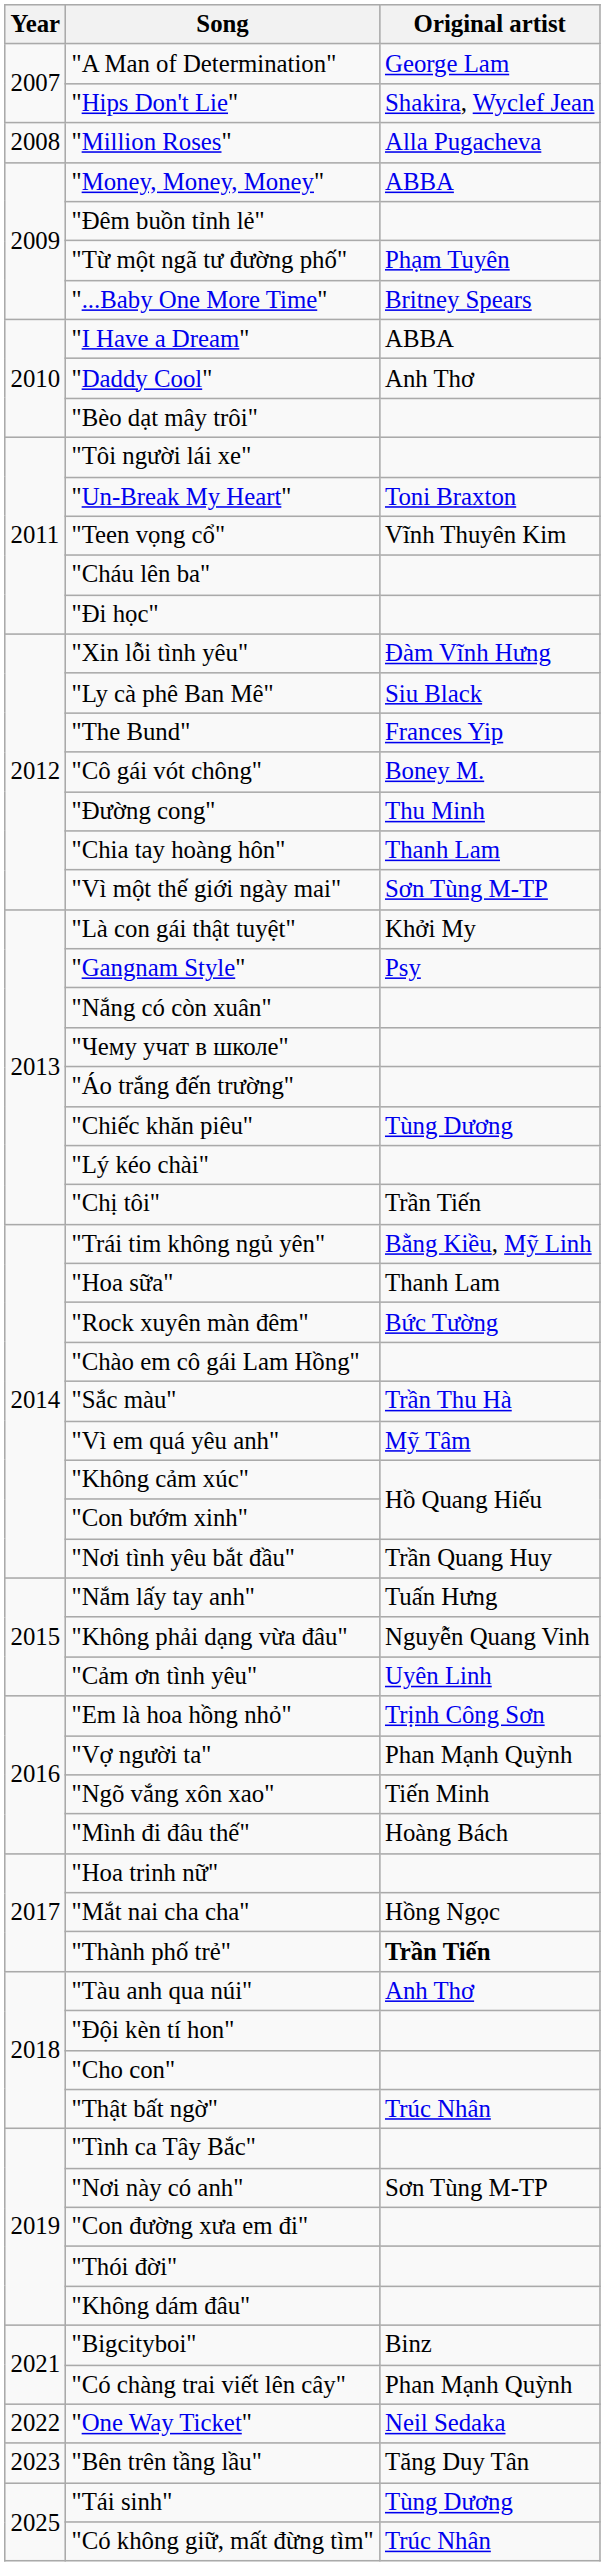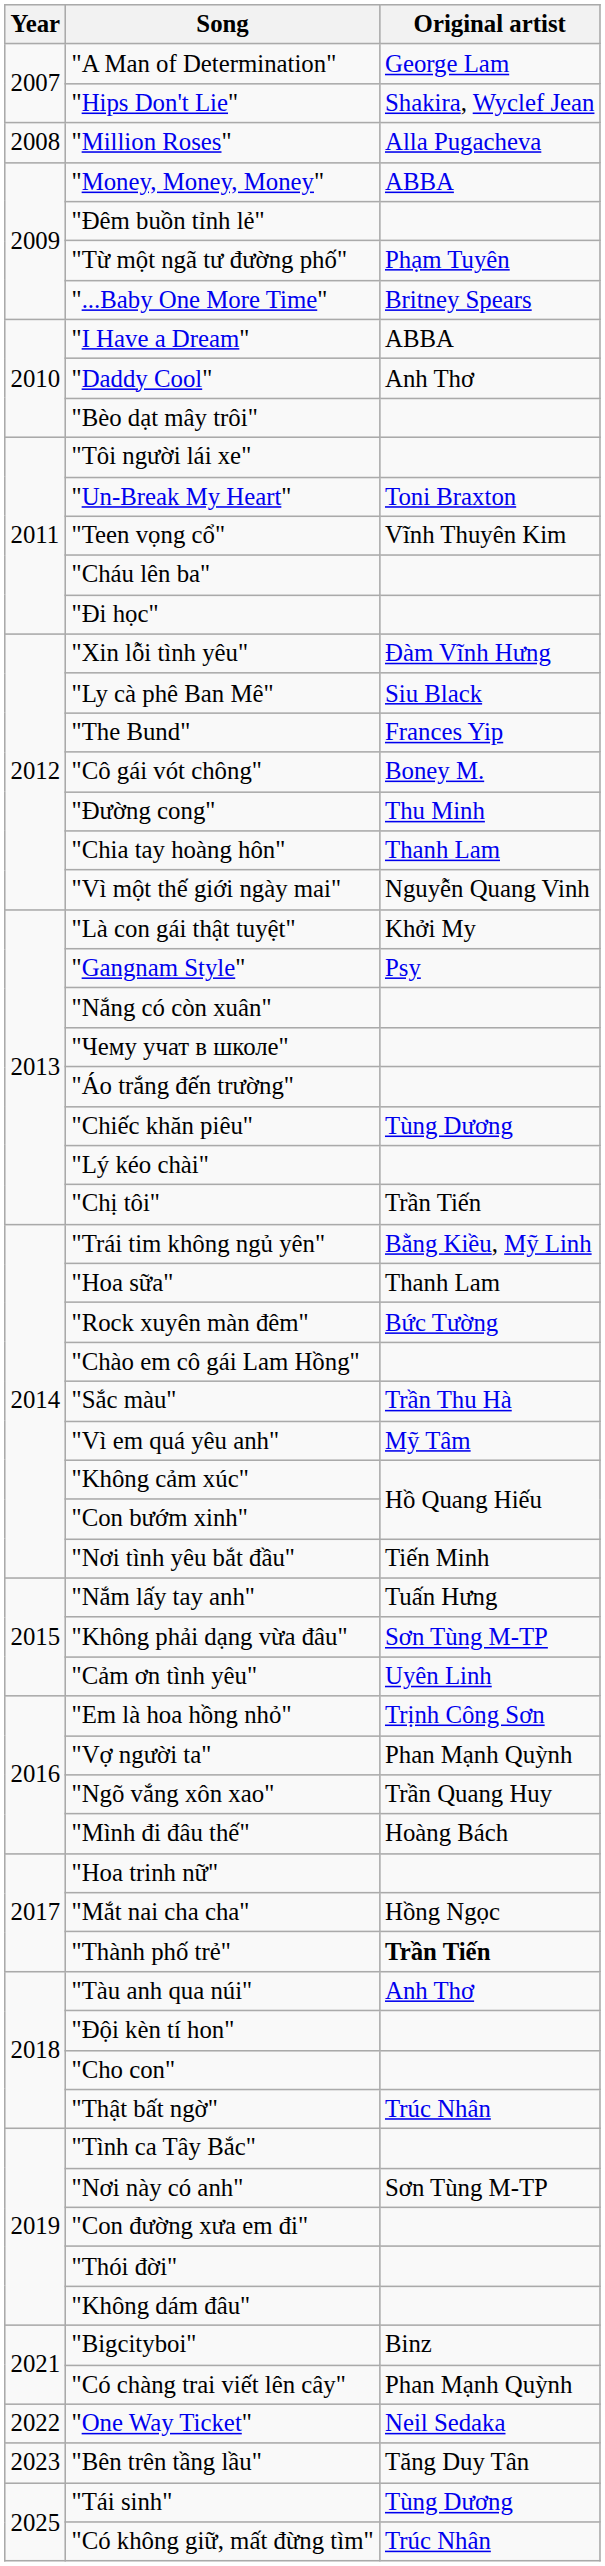 <table class="wikitable">
 <tr>
 <th>Year</th>
 <th>Song</th>
 <th>Original artist</th>
 </tr>
 <tr>
 <td rowspan="2">2007</td>
 <td>"A Man of Determination"</td>
 <td><a href='#'>George Lam</a></td>
 </tr>
 <tr>
 <td>"<a href='#'>Hips Don't Lie</a>"</td>
 <td><a href='#'>Shakira</a>, <a href='#'>Wyclef Jean</a></td>
 </tr>
 <tr>
 <td>2008</td>
 <td>"<a href='#'>Million Roses</a>"</td>
 <td><a href='#'>Alla Pugacheva</a></td>
 </tr>
 <tr>
 <td rowspan="4">2009</td>
 <td>"<a href='#'>Money, Money, Money</a>"</td>
 <td><a href='#'>ABBA</a></td>
 </tr>
 <tr>
 <td>"Đêm buồn tỉnh lẻ"</td>
 <td></td>
 </tr>
 <tr>
 <td>"Từ một ngã tư đường phố"</td>
 <td><a href='#'>Phạm Tuyên</a></td>
 </tr>
 <tr>
 <td>"<a href='#'>...Baby One More Time</a>"</td>
 <td><a href='#'>Britney Spears</a></td>
 </tr>
 <tr>
 <td rowspan="3">2010</td>
 <td>"<a href='#'>I Have a Dream</a>"</td>
 <td>ABBA</td>
 </tr>
 <tr>
 <td>"<a href='#'>Daddy Cool</a>"</td>
 <td>Anh Thơ</td>
 </tr>
 <tr>
 <td>"Bèo dạt mây trôi"</td>
 <td></td>
 </tr>
 <tr>
 <td rowspan="5">2011</td>
 <td>"Tôi người lái xe"</td>
 <td></td>
 </tr>
 <tr>
 <td>"<a href='#'>Un-Break My Heart</a>"</td>
 <td><a href='#'>Toni Braxton</a></td>
 </tr>
 <tr>
 <td>"Teen vọng cổ"</td>
 <td>Vĩnh Thuyên Kim</td>
 </tr>
 <tr>
 <td>"Cháu lên ba"</td>
 <td></td>
 </tr>
 <tr>
 <td>"Đi học"</td>
 <td></td>
 </tr>
 <tr>
 <td rowspan="7">2012</td>
 <td>"Xin lỗi tình yêu"</td>
 <td><a href='#'>Đàm Vĩnh Hưng</a></td>
 </tr>
 <tr>
 <td>"Ly cà phê Ban Mê"</td>
 <td><a href='#'>Siu Black</a></td>
 </tr>
 <tr>
 <td>"The Bund"</td>
 <td><a href='#'>Frances Yip</a></td>
 </tr>
 <tr>
 <td>"Cô gái vót chông"</td>
 <td><a href='#'>Boney M.</a></td>
 </tr>
 <tr>
 <td>"Đường cong"</td>
 <td><a href='#'>Thu Minh</a></td>
 </tr>
 <tr>
 <td>"Chia tay hoàng hôn"</td>
 <td><a href='#'>Thanh Lam</a></td>
 </tr>
 <tr>
 <td>"Vì một thế giới ngày mai"</td>
-<td><a href='#'>Sơn Tùng M-TP</a></td>
+<td>Nguyễn Quang Vinh</td>
 </tr>
 <tr>
 <td rowspan="8">2013</td>
 <td>"Là con gái thật tuyệt"</td>
 <td>Khởi My</td>
 </tr>
 <tr>
 <td>"<a href='#'>Gangnam Style</a>"</td>
 <td><a href='#'>Psy</a></td>
 </tr>
 <tr>
 <td>"Nắng có còn xuân"</td>
 <td></td>
 </tr>
 <tr>
 <td>"Чему учат в школе"</td>
 <td></td>
 </tr>
 <tr>
 <td>"Áo trắng đến trường"</td>
 <td></td>
 </tr>
 <tr>
 <td>"Chiếc khăn piêu"</td>
 <td><a href='#'>Tùng Dương</a></td>
 </tr>
 <tr>
 <td>"Lý kéo chài"</td>
 <td></td>
 </tr>
 <tr>
 <td>"Chị tôi"</td>
 <td>Trần Tiến</td>
 </tr>
 <tr>
 <td rowspan="9">2014</td>
 <td>"Trái tim không ngủ yên"</td>
 <td><a href='#'>Bằng Kiều</a>, <a href='#'>Mỹ Linh</a></td>
 </tr>
 <tr>
 <td>"Hoa sữa"</td>
 <td>Thanh Lam</td>
 </tr>
 <tr>
 <td>"Rock xuyên màn đêm"</td>
 <td><a href='#'>Bức Tường</a></td>
 </tr>
 <tr>
 <td>"Chào em cô gái Lam Hồng"</td>
 <td></td>
 </tr>
 <tr>
 <td>"Sắc màu"</td>
 <td><a href='#'>Trần Thu Hà</a></td>
 </tr>
 <tr>
 <td>"Vì em quá yêu anh"</td>
 <td><a href='#'>Mỹ Tâm</a></td>
 </tr>
 <tr>
 <td>"Không cảm xúc"</td>
 <td rowspan="2">Hồ Quang Hiếu</td>
 </tr>
 <tr>
 <td>"Con bướm xinh"</td>
 </tr>
 <tr>
 <td>"Nơi tình yêu bắt đầu"</td>
-<td>Trần Quang Huy</td>
+<td>Tiến Minh</td>
 </tr>
 <tr>
 <td rowspan="3">2015</td>
 <td>"Nắm lấy tay anh"</td>
 <td>Tuấn Hưng</td>
 </tr>
 <tr>
 <td>"Không phải dạng vừa đâu"</td>
-<td>Nguyễn Quang Vinh</td>
+<td><a href='#'>Sơn Tùng M-TP</a></td>
 </tr>
 <tr>
 <td>"Cảm ơn tình yêu"</td>
 <td><a href='#'>Uyên Linh</a></td>
 </tr>
 <tr>
 <td rowspan="4">2016</td>
 <td>"Em là hoa hồng nhỏ"</td>
 <td><a href='#'>Trịnh Công Sơn</a></td>
 </tr>
 <tr>
 <td>"Vợ người ta"</td>
 <td>Phan Mạnh Quỳnh</td>
 </tr>
 <tr>
 <td>"Ngõ vắng xôn xao"</td>
-<td>Tiến Minh</td>
+<td>Trần Quang Huy</td>
 </tr>
 <tr>
 <td>"Mình đi đâu thế"</td>
 <td>Hoàng Bách</td>
 </tr>
 <tr>
 <td rowspan="3">2017</td>
 <td>"Hoa trinh nữ"</td>
 <td></td>
 </tr>
 <tr>
 <td>"Mắt nai cha cha"</td>
 <td>Hồng Ngọc</td>
 </tr>
 <tr>
 <td>"Thành phố trẻ"</td>
 <td><strong>Trần Tiến</strong></td>
 </tr>
 <tr>
 <td rowspan="4">2018</td>
 <td>"Tàu anh qua núi"</td>
 <td><a href='#'>Anh Thơ</a></td>
 </tr>
 <tr>
 <td>"Đội kèn tí hon"</td>
 <td></td>
 </tr>
 <tr>
 <td>"Cho con"</td>
 <td></td>
 </tr>
 <tr>
 <td>"Thật bất ngờ"</td>
 <td><a href='#'>Trúc Nhân</a></td>
 </tr>
 <tr>
 <td rowspan="5">2019</td>
 <td>"Tình ca Tây Bắc"</td>
 <td></td>
 </tr>
 <tr>
 <td>"Nơi này có anh"</td>
 <td>Sơn Tùng M-TP</td>
 </tr>
 <tr>
 <td>"Con đường xưa em đi"</td>
 <td></td>
 </tr>
 <tr>
 <td>"Thói đời"</td>
 <td></td>
 </tr>
 <tr>
 <td>"Không dám đâu"</td>
 <td></td>
 </tr>
 <tr>
 <td rowspan="2">2021</td>
 <td>"Bigcityboi"</td>
 <td>Binz</td>
 </tr>
 <tr>
 <td>"Có chàng trai viết lên cây"</td>
 <td>Phan Mạnh Quỳnh</td>
 </tr>
 <tr>
 <td>2022</td>
 <td>"<a href='#'>One Way Ticket</a>"</td>
 <td><a href='#'>Neil Sedaka</a></td>
 </tr>
 <tr>
 <td>2023</td>
 <td>"Bên trên tầng lầu"</td>
 <td>Tăng Duy Tân</td>
 </tr>
 <tr>
 <td rowspan="2">2025</td>
 <td>"Tái sinh"</td>
 <td><a href='#'>Tùng Dương</a></td>
 </tr>
 <tr>
 <td>"Có không giữ, mất đừng tìm"</td>
 <td><a href='#'>Trúc Nhân</a></td>
 </tr>
 </table>
